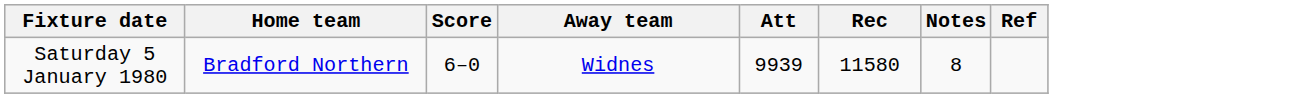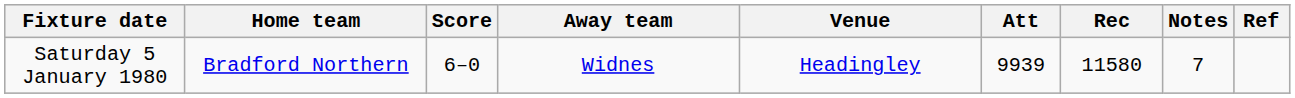 <table class="wikitable" style="text-align:center;">
 <tr>
 <th width=110 abbr="Date">Fixture date</th>
 <th width=150 abbr="Home team">Home team</th>
 <th width=20 abbr="Score">Score</th>
 <th width=150 abbr="Away team">Away team</th>
+<th width=150 abbr="Venue">Venue</th>
 <th width=45 abbr="Att">Att</th>
 <th width=60 abbr="Rec">Rec</th>
 <th width=20 abbr="Notes">Notes</th>
 <th width=30 abbr="Ref">Ref</th>
 </tr>
 <tr>
 <td>Saturday 5 January 1980</td>
 <td><a href='#'>Bradford Northern</a></td>
 <td>6–0</td>
 <td><a href='#'>Widnes</a></td>
+<td><a href='#'>Headingley</a></td>
 <td>9939</td>
 <td>11580</td>
-<td>8</td>
+<td>7</td>
 <td></td>
 </tr>
 </table>
